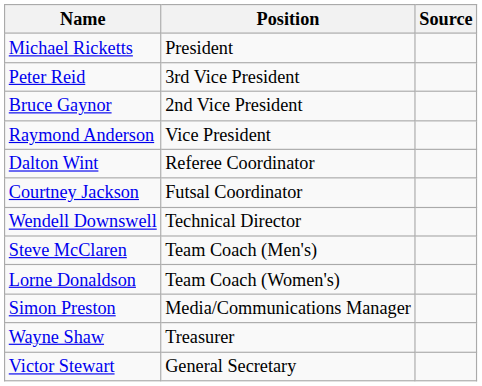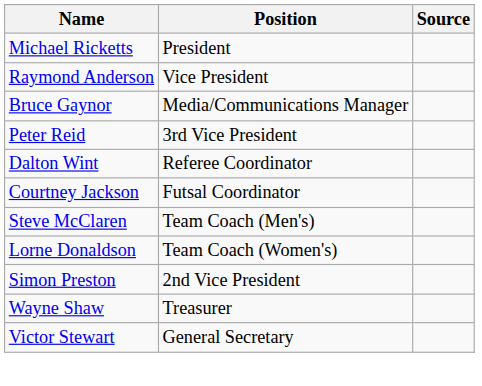 <table class="wikitable">
 <tr>
 <th>Name</th>
 <th>Position</th>
 <th>Source</th>
 </tr>
 <tr>
 <td> <a href='#'>Michael Ricketts</a></td>
 <td>President</td>
 <td></td>
 </tr>
 <tr>
-<td> <a href='#'>Peter Reid</a></td>
-<td>3rd Vice President</td>
+<td> <a href='#'>Raymond Anderson</a></td>
+<td>Vice President</td>
 <td></td>
 </tr>
 <tr>
 <td> <a href='#'>Bruce Gaynor</a></td>
-<td>2nd Vice President</td>
+<td>Media/Communications Manager</td>
 <td></td>
 </tr>
 <tr>
-<td> <a href='#'>Raymond Anderson</a></td>
-<td>Vice President</td>
+<td> <a href='#'>Peter Reid</a></td>
+<td>3rd Vice President</td>
 <td></td>
 </tr>
 <tr>
 <td> <a href='#'>Dalton Wint</a></td>
 <td>Referee Coordinator</td>
 <td></td>
 </tr>
 <tr>
 <td> <a href='#'>Courtney Jackson</a></td>
 <td>Futsal Coordinator</td>
-<td></td>
-</tr>
-<tr>
-<td> <a href='#'>Wendell Downswell</a></td>
-<td>Technical Director</td>
 <td></td>
 </tr>
 <tr>
 <td><a href='#'>Steve McClaren</a></td>
 <td>Team Coach (Men's)</td>
 <td></td>
 </tr>
 <tr>
 <td> <a href='#'>Lorne Donaldson</a></td>
 <td>Team Coach (Women's)</td>
 <td></td>
 </tr>
 <tr>
 <td> <a href='#'>Simon Preston</a></td>
-<td>Media/Communications Manager</td>
+<td>2nd Vice President</td>
 <td></td>
 </tr>
 <tr>
 <td> <a href='#'>Wayne Shaw</a></td>
 <td>Treasurer</td>
 <td></td>
 </tr>
 <tr>
 <td> <a href='#'>Victor Stewart</a></td>
 <td>General Secretary</td>
 <td></td>
 </tr>
 </table>
